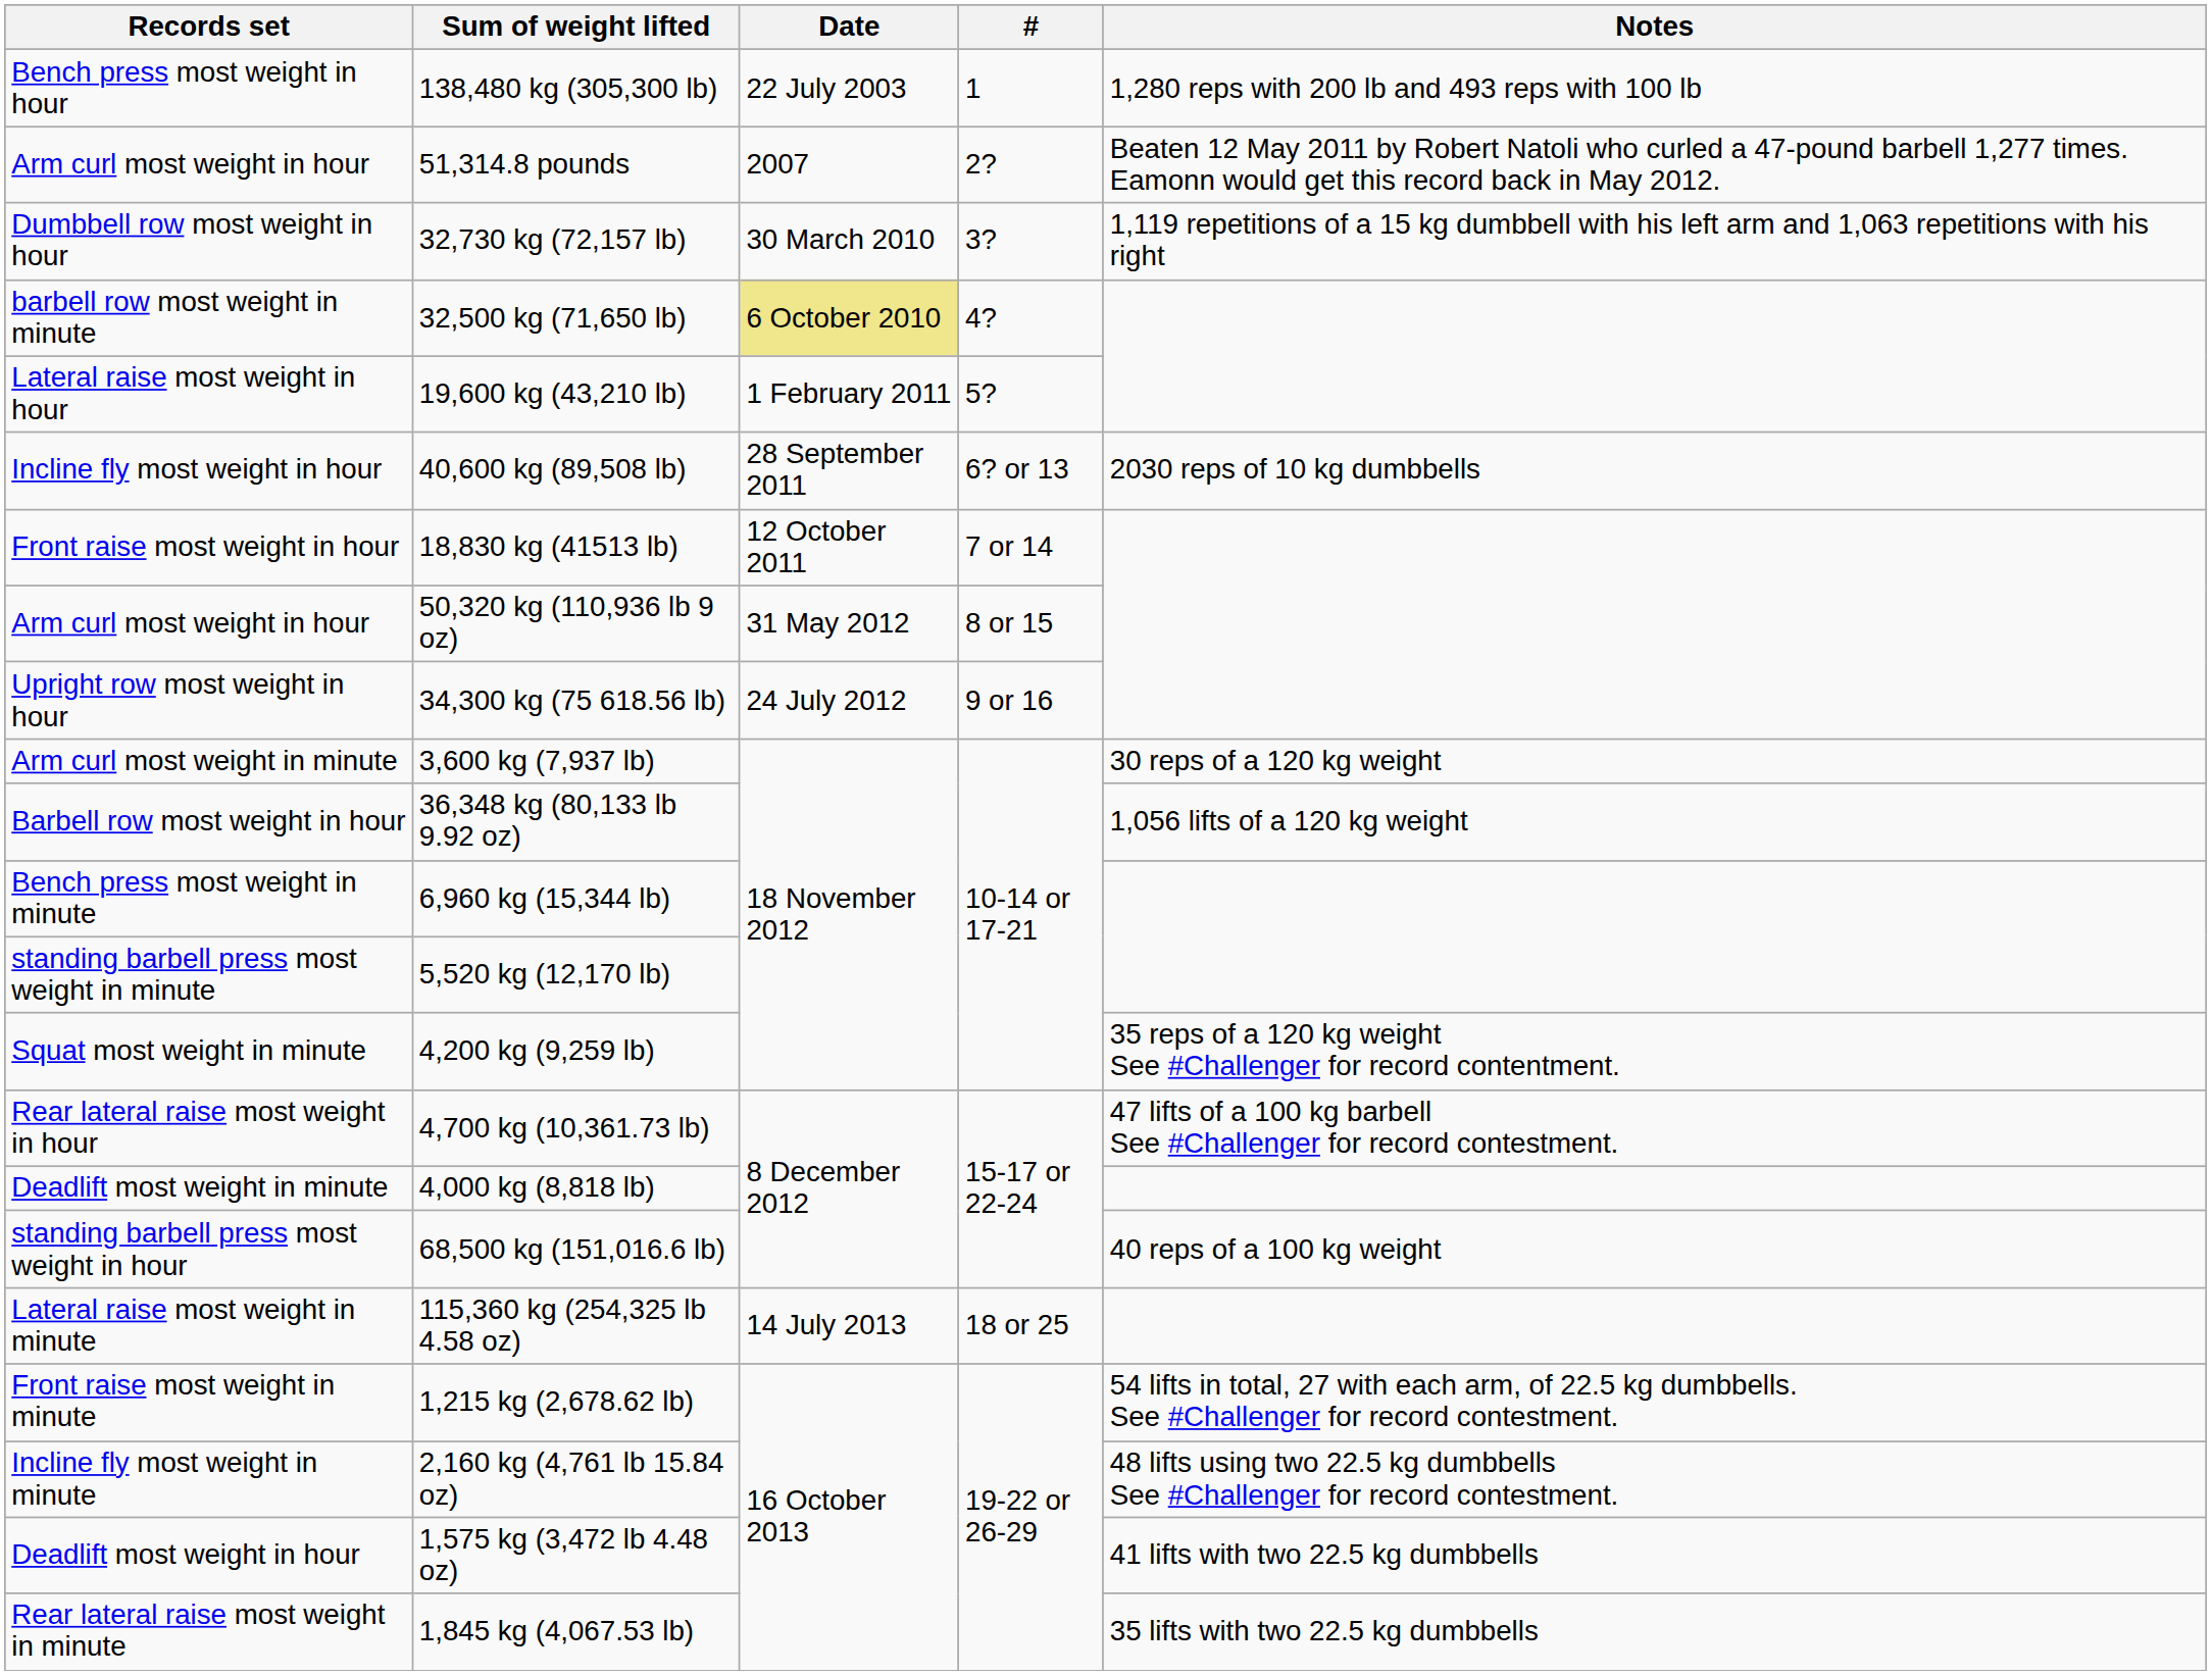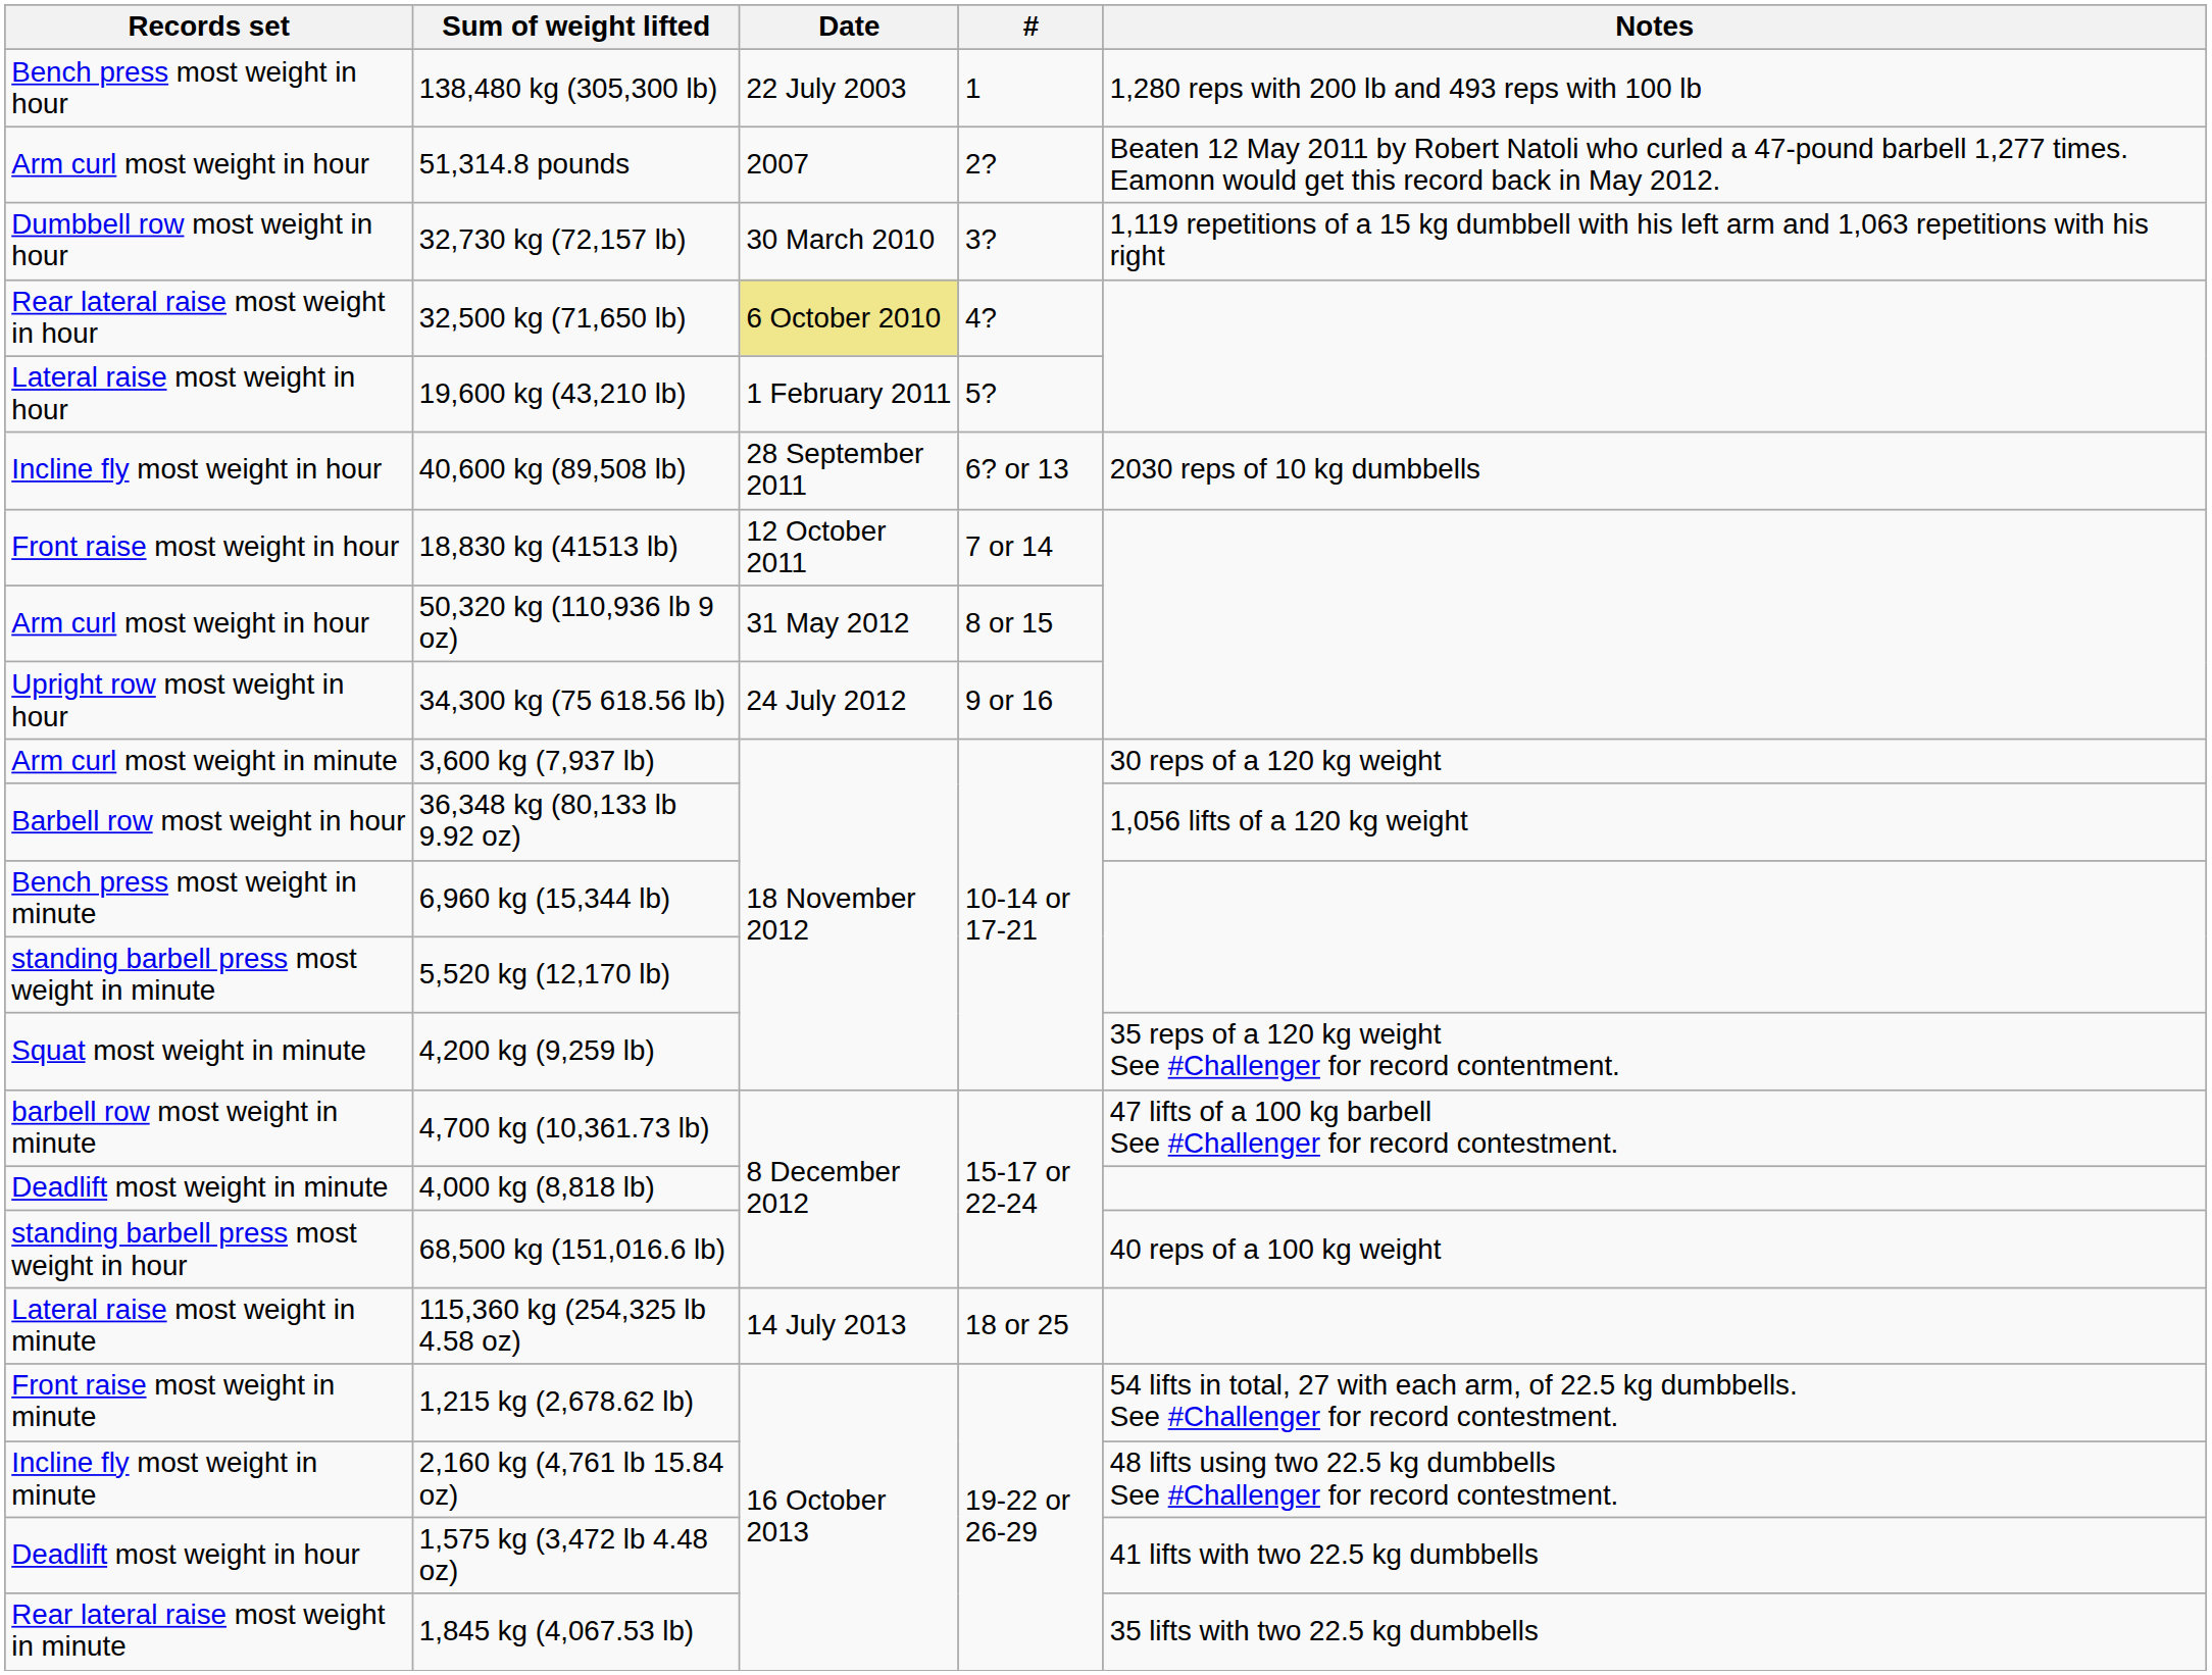 <table class="wikitable">
 <tr>
 <th>Records set</th>
 <th>Sum of weight lifted</th>
 <th>Date</th>
 <th>#</th>
 <th>Notes</th>
 </tr>
 <tr>
 <td><a href='#'>Bench press</a> most weight in hour</td>
 <td>138,480 kg (305,300 lb)</td>
 <td>22 July 2003</td>
 <td>1</td>
 <td>1,280 reps with 200 lb and 493 reps with 100 lb</td>
 </tr>
 <tr>
 <td><a href='#'>Arm curl</a> most weight in hour</td>
 <td>51,314.8 pounds</td>
 <td>2007</td>
 <td>2?</td>
 <td>Beaten 12 May 2011 by Robert Natoli who curled a 47-pound barbell 1,277 times. Eamonn would get this record back in May 2012.</td>
 </tr>
 <tr>
 <td><a href='#'>Dumbbell row</a> most weight in hour</td>
 <td>32,730 kg (72,157 lb)</td>
 <td>30 March 2010</td>
 <td>3?</td>
 <td>1,119 repetitions of a 15 kg dumbbell with his left arm and 1,063 repetitions with his right</td>
 </tr>
 <tr>
-<td><a href='#'>barbell row</a> most weight in minute</td>
+<td><a href='#'>Rear lateral raise</a> most weight in hour</td>
 <td>32,500 kg (71,650 lb)</td>
 <td style="background: khaki;">6 October 2010</td>
 <td>4?</td>
 </tr>
 <tr>
 <td><a href='#'>Lateral raise</a> most weight in hour</td>
 <td>19,600 kg (43,210 lb)</td>
 <td>1 February 2011</td>
 <td>5?</td>
 </tr>
 <tr>
 <td><a href='#'>Incline fly</a> most weight in hour</td>
 <td>40,600 kg (89,508 lb)</td>
 <td>28 September 2011</td>
 <td>6? or 13</td>
 <td>2030 reps of 10 kg dumbbells</td>
 </tr>
 <tr>
 <td><a href='#'>Front raise</a> most weight in hour</td>
 <td>18,830 kg (41513 lb)</td>
 <td>12 October 2011</td>
 <td>7 or 14</td>
 </tr>
 <tr>
 <td><a href='#'>Arm curl</a> most weight in hour</td>
 <td>50,320 kg (110,936 lb 9 oz)</td>
 <td>31 May 2012</td>
 <td>8 or 15</td>
 </tr>
 <tr>
 <td><a href='#'>Upright row</a> most weight in hour</td>
 <td>34,300 kg (75 618.56 lb)</td>
 <td>24 July 2012</td>
 <td>9 or 16</td>
 </tr>
 <tr>
 <td><a href='#'>Arm curl</a> most weight in minute</td>
 <td>3,600 kg (7,937 lb)</td>
 <td rowspan="5">18 November 2012</td>
 <td rowspan="5">10-14 or 17-21</td>
 <td>30 reps of a 120 kg weight</td>
 </tr>
 <tr>
 <td><a href='#'>Barbell row</a> most weight in hour</td>
 <td>36,348 kg (80,133 lb 9.92 oz)</td>
 <td>1,056 lifts of a 120 kg weight</td>
 </tr>
 <tr>
 <td><a href='#'>Bench press</a> most weight in minute</td>
 <td>6,960 kg (15,344 lb)</td>
 </tr>
 <tr>
 <td><a href='#'>standing barbell press</a> most weight in minute</td>
 <td>5,520 kg (12,170 lb)</td>
 </tr>
 <tr>
 <td><a href='#'>Squat</a> most weight in minute</td>
 <td>4,200 kg (9,259 lb)</td>
 <td>35 reps of a 120 kg weight<br>See <a href='#'>#Challenger</a> for record contentment.</td>
 </tr>
 <tr>
-<td><a href='#'>Rear lateral raise</a> most weight in hour</td>
+<td><a href='#'>barbell row</a> most weight in minute</td>
 <td>4,700 kg (10,361.73 lb)</td>
 <td rowspan="3">8 December 2012</td>
 <td rowspan="3">15-17 or 22-24</td>
 <td>47 lifts of a 100 kg barbell<br>See <a href='#'>#Challenger</a> for record contestment.</td>
 </tr>
 <tr>
 <td><a href='#'>Deadlift</a> most weight in minute</td>
 <td>4,000 kg (8,818 lb)</td>
 </tr>
 <tr>
 <td><a href='#'>standing barbell press</a> most weight in hour</td>
 <td>68,500 kg (151,016.6 lb)</td>
 <td>40 reps of a 100 kg weight</td>
 </tr>
 <tr>
 <td><a href='#'>Lateral raise</a> most weight in minute</td>
 <td>115,360 kg (254,325 lb 4.58 oz)</td>
 <td>14 July 2013</td>
 <td>18 or 25</td>
 </tr>
 <tr>
 <td><a href='#'>Front raise</a> most weight in minute</td>
 <td>1,215 kg (2,678.62 lb)</td>
 <td rowspan="4">16 October 2013</td>
 <td rowspan="4">19-22 or 26-29</td>
 <td>54 lifts in total, 27 with each arm, of 22.5 kg dumbbells.<br>See <a href='#'>#Challenger</a> for record contestment.</td>
 </tr>
 <tr>
 <td><a href='#'>Incline fly</a> most weight in minute</td>
 <td>2,160 kg (4,761 lb 15.84 oz)</td>
 <td>48 lifts using two 22.5 kg dumbbells<br>See <a href='#'>#Challenger</a> for record contestment.</td>
 </tr>
 <tr>
 <td><a href='#'>Deadlift</a> most weight in hour</td>
 <td>1,575 kg (3,472 lb 4.48 oz)</td>
 <td>41 lifts with two 22.5 kg dumbbells</td>
 </tr>
 <tr>
 <td><a href='#'>Rear lateral raise</a> most weight in minute</td>
 <td>1,845 kg (4,067.53 lb)</td>
 <td>35 lifts with two 22.5 kg dumbbells</td>
 </tr>
 <tr>
 </tr>
 </table>
